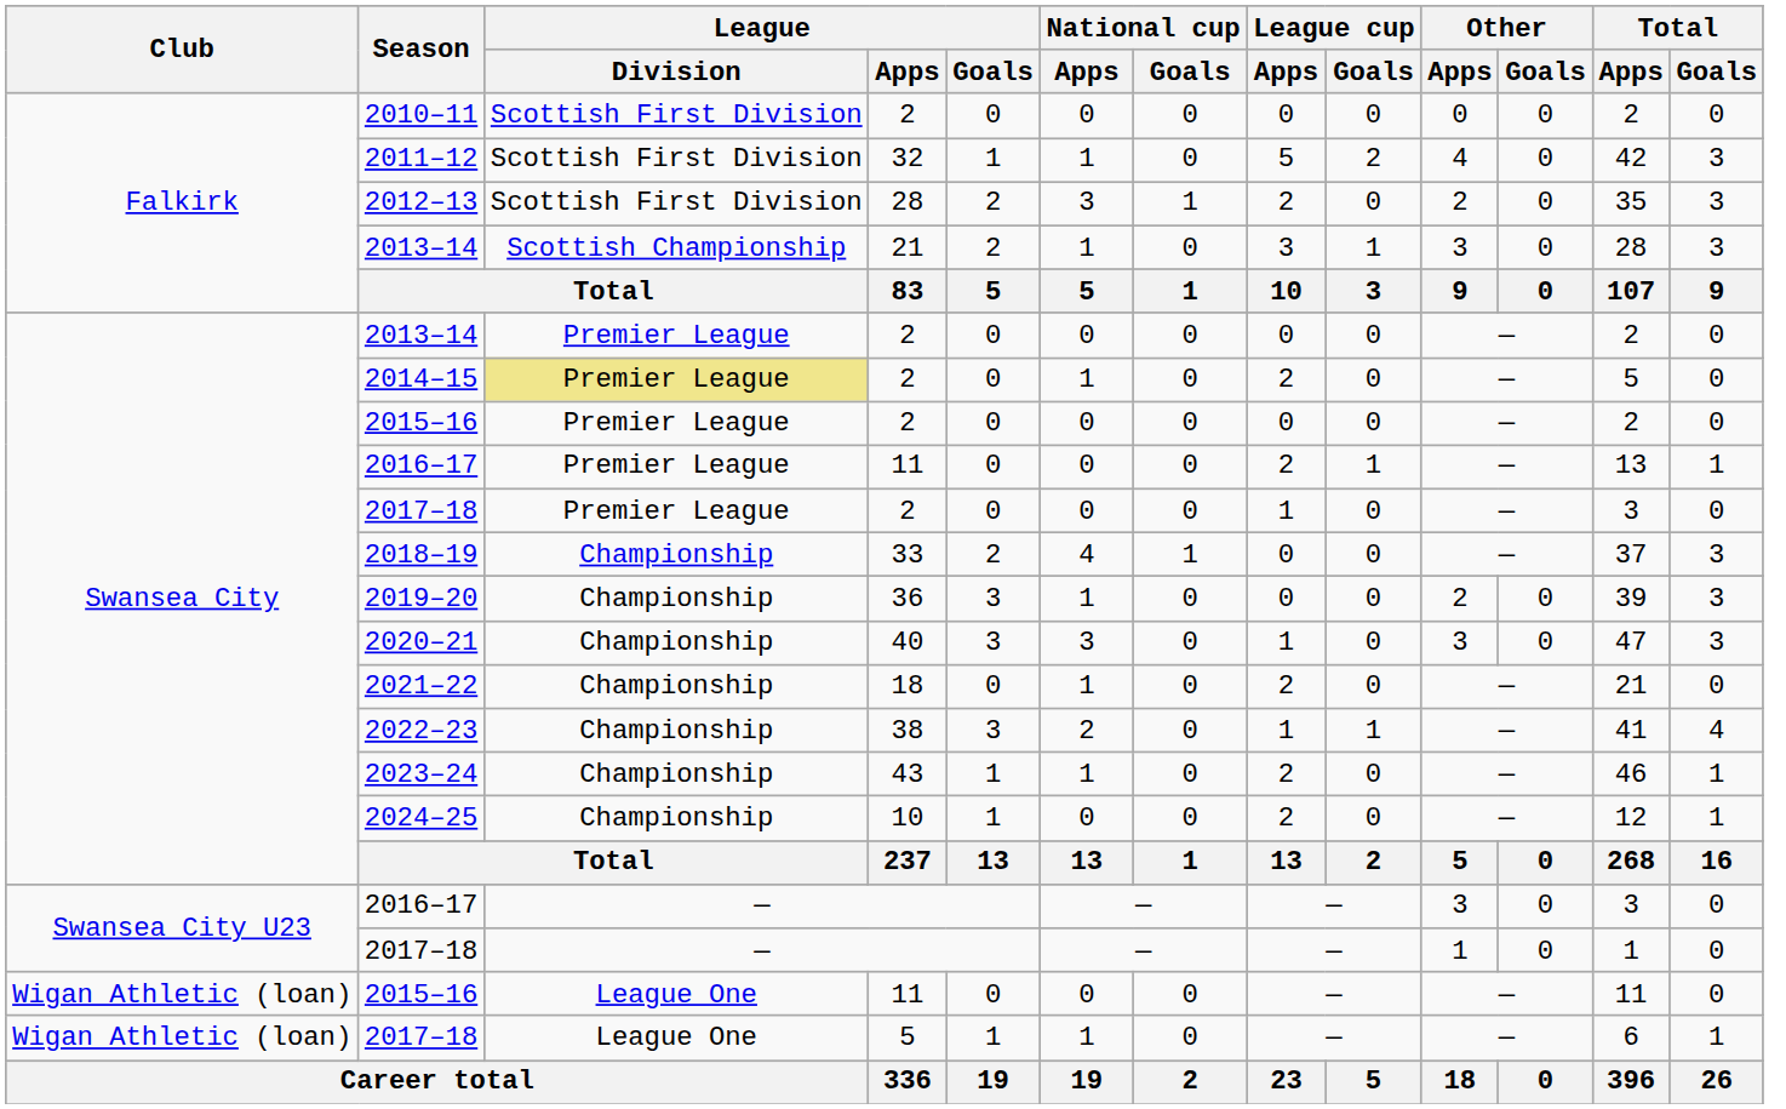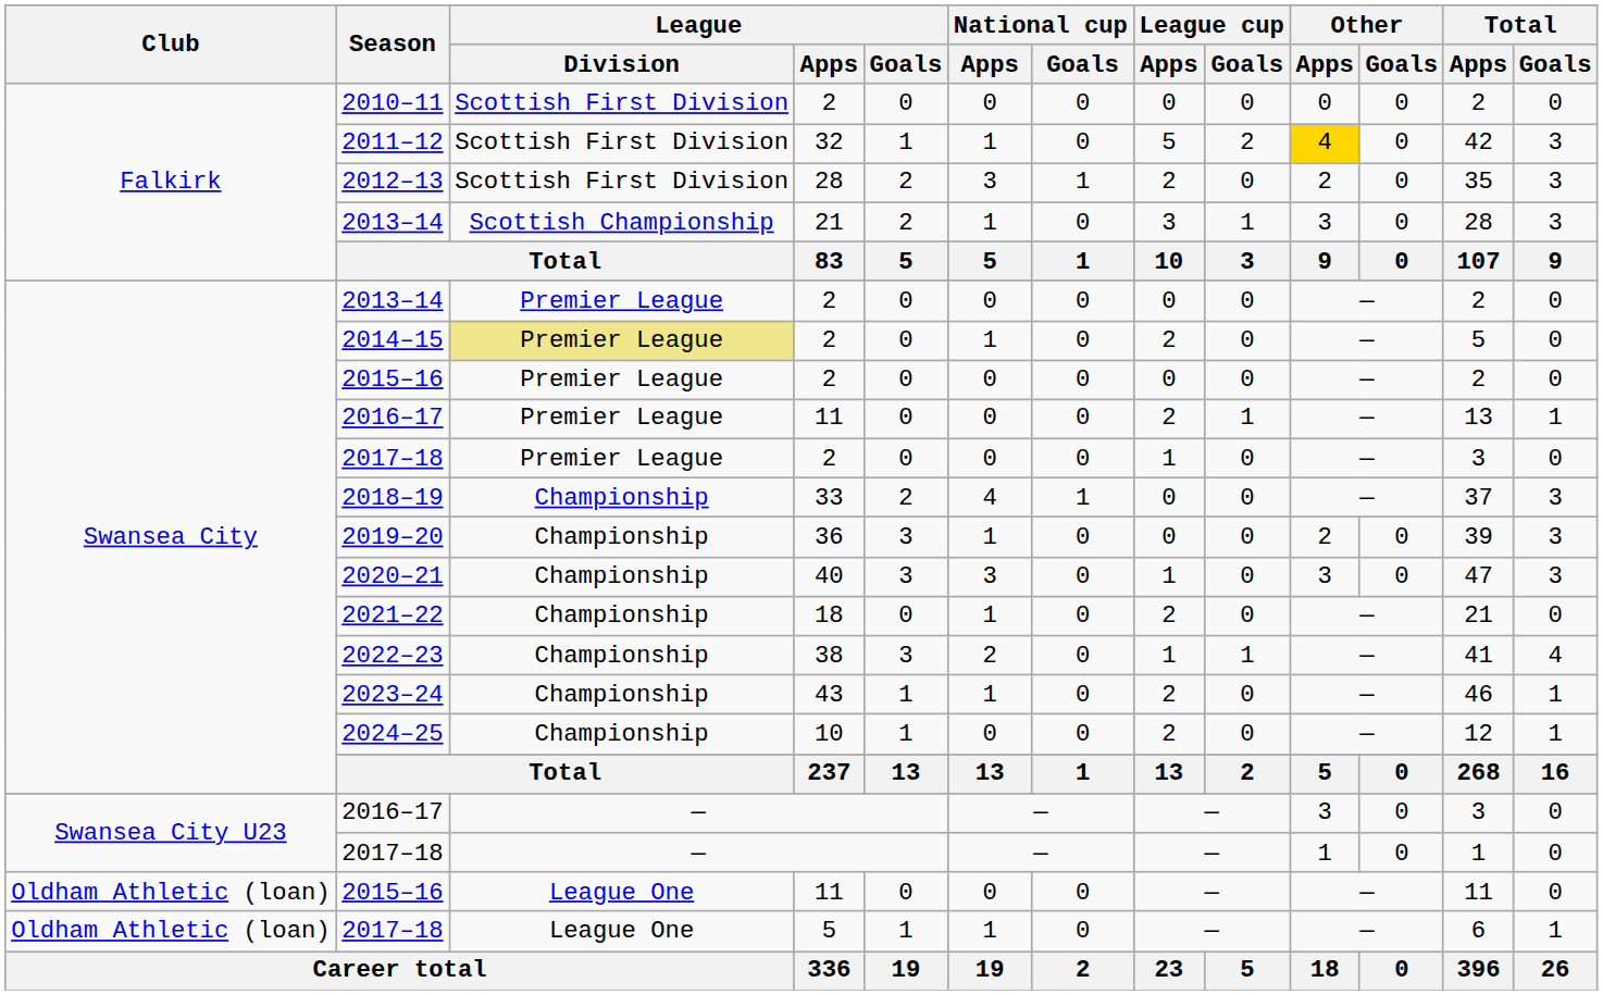 <table class=wikitable style="text-align: center">
 <tr>
 <th rowspan=2>Club</th>
 <th rowspan=2>Season</th>
 <th colspan=3>League</th>
 <th colspan=2>National cup</th>
 <th colspan=2>League cup</th>
 <th colspan=2>Other</th>
 <th colspan=2>Total</th>
 </tr>
 <tr>
 <th>Division</th>
 <th>Apps</th>
 <th>Goals</th>
 <th>Apps</th>
 <th>Goals</th>
 <th>Apps</th>
 <th>Goals</th>
 <th>Apps</th>
 <th>Goals</th>
 <th>Apps</th>
 <th>Goals</th>
 </tr>
 <tr>
 <td rowspan=5><a href='#'>Falkirk</a></td>
 <td><a href='#'>2010–11</a></td>
 <td><a href='#'>Scottish First Division</a></td>
 <td>2</td>
 <td>0</td>
 <td>0</td>
 <td>0</td>
 <td>0</td>
 <td>0</td>
 <td>0</td>
 <td>0</td>
 <td>2</td>
 <td>0</td>
 </tr>
 <tr>
 <td><a href='#'>2011–12</a></td>
 <td>Scottish First Division</td>
 <td>32</td>
 <td>1</td>
 <td>1</td>
 <td>0</td>
 <td>5</td>
 <td>2</td>
-<td>4</td>
+<td style="background: gold;">4</td>
 <td>0</td>
 <td>42</td>
 <td>3</td>
 </tr>
 <tr>
 <td><a href='#'>2012–13</a></td>
 <td>Scottish First Division</td>
 <td>28</td>
 <td>2</td>
 <td>3</td>
 <td>1</td>
 <td>2</td>
 <td>0</td>
 <td>2</td>
 <td>0</td>
 <td>35</td>
 <td>3</td>
 </tr>
 <tr>
 <td><a href='#'>2013–14</a></td>
 <td><a href='#'>Scottish Championship</a></td>
 <td>21</td>
 <td>2</td>
 <td>1</td>
 <td>0</td>
 <td>3</td>
 <td>1</td>
 <td>3</td>
 <td>0</td>
 <td>28</td>
 <td>3</td>
 </tr>
 <tr>
 <th colspan=2>Total</th>
 <th>83</th>
 <th>5</th>
 <th>5</th>
 <th>1</th>
 <th>10</th>
 <th>3</th>
 <th>9</th>
 <th>0</th>
 <th>107</th>
 <th>9</th>
 </tr>
 <tr>
 <td rowspan=13><a href='#'>Swansea City</a></td>
 <td><a href='#'>2013–14</a></td>
 <td><a href='#'>Premier League</a></td>
 <td>2</td>
 <td>0</td>
 <td>0</td>
 <td>0</td>
 <td>0</td>
 <td>0</td>
 <td colspan=2>—</td>
 <td>2</td>
 <td>0</td>
 </tr>
 <tr>
 <td><a href='#'>2014–15</a></td>
 <td style="background: khaki;">Premier League</td>
 <td>2</td>
 <td>0</td>
 <td>1</td>
 <td>0</td>
 <td>2</td>
 <td>0</td>
 <td colspan=2>—</td>
 <td>5</td>
 <td>0</td>
 </tr>
 <tr>
 <td><a href='#'>2015–16</a></td>
 <td>Premier League</td>
 <td>2</td>
 <td>0</td>
 <td>0</td>
 <td>0</td>
 <td>0</td>
 <td>0</td>
 <td colspan=2>—</td>
 <td>2</td>
 <td>0</td>
 </tr>
 <tr>
 <td><a href='#'>2016–17</a></td>
 <td>Premier League</td>
 <td>11</td>
 <td>0</td>
 <td>0</td>
 <td>0</td>
 <td>2</td>
 <td>1</td>
 <td colspan=2>—</td>
 <td>13</td>
 <td>1</td>
 </tr>
 <tr>
 <td><a href='#'>2017–18</a></td>
 <td>Premier League</td>
 <td>2</td>
 <td>0</td>
 <td>0</td>
 <td>0</td>
 <td>1</td>
 <td>0</td>
 <td colspan=2>—</td>
 <td>3</td>
 <td>0</td>
 </tr>
 <tr>
 <td><a href='#'>2018–19</a></td>
 <td><a href='#'>Championship</a></td>
 <td>33</td>
 <td>2</td>
 <td>4</td>
 <td>1</td>
 <td>0</td>
 <td>0</td>
 <td colspan=2>—</td>
 <td>37</td>
 <td>3</td>
 </tr>
 <tr>
 <td><a href='#'>2019–20</a></td>
 <td>Championship</td>
 <td>36</td>
 <td>3</td>
 <td>1</td>
 <td>0</td>
 <td>0</td>
 <td>0</td>
 <td>2</td>
 <td>0</td>
 <td>39</td>
 <td>3</td>
 </tr>
 <tr>
 <td><a href='#'>2020–21</a></td>
 <td>Championship</td>
 <td>40</td>
 <td>3</td>
 <td>3</td>
 <td>0</td>
 <td>1</td>
 <td>0</td>
 <td>3</td>
 <td>0</td>
 <td>47</td>
 <td>3</td>
 </tr>
 <tr>
 <td><a href='#'>2021–22</a></td>
 <td>Championship</td>
 <td>18</td>
 <td>0</td>
 <td>1</td>
 <td>0</td>
 <td>2</td>
 <td>0</td>
 <td colspan=2>—</td>
 <td>21</td>
 <td>0</td>
 </tr>
 <tr>
 <td><a href='#'>2022–23</a></td>
 <td>Championship</td>
 <td>38</td>
 <td>3</td>
 <td>2</td>
 <td>0</td>
 <td>1</td>
 <td>1</td>
 <td colspan=2>—</td>
 <td>41</td>
 <td>4</td>
 </tr>
 <tr>
 <td><a href='#'>2023–24</a></td>
 <td>Championship</td>
 <td>43</td>
 <td>1</td>
 <td>1</td>
 <td>0</td>
 <td>2</td>
 <td>0</td>
 <td colspan=2>—</td>
 <td>46</td>
 <td>1</td>
 </tr>
 <tr>
 <td><a href='#'>2024–25</a></td>
 <td>Championship</td>
 <td>10</td>
 <td>1</td>
 <td>0</td>
 <td>0</td>
 <td>2</td>
 <td>0</td>
 <td colspan=2>—</td>
 <td>12</td>
 <td>1</td>
 </tr>
 <tr>
 <th colspan=2>Total</th>
 <th>237</th>
 <th>13</th>
 <th>13</th>
 <th>1</th>
 <th>13</th>
 <th>2</th>
 <th>5</th>
 <th>0</th>
 <th>268</th>
 <th>16</th>
 </tr>
 <tr>
 <td rowspan=2><a href='#'>Swansea City U23</a></td>
 <td>2016–17</td>
 <td colspan=3>—</td>
 <td colspan=2>—</td>
 <td colspan=2>—</td>
 <td>3</td>
 <td>0</td>
 <td>3</td>
 <td>0</td>
 </tr>
 <tr>
 <td>2017–18</td>
 <td colspan=3>—</td>
 <td colspan=2>—</td>
 <td colspan=2>—</td>
 <td>1</td>
 <td>0</td>
 <td>1</td>
 <td>0</td>
 </tr>
 <tr>
-<td><a href='#'>Wigan Athletic</a> (loan)</td>
+<td><a href='#'>Oldham Athletic</a> (loan)</td>
 <td><a href='#'>2015–16</a></td>
 <td><a href='#'>League One</a></td>
 <td>11</td>
 <td>0</td>
 <td>0</td>
 <td>0</td>
 <td colspan=2>—</td>
 <td colspan=2>—</td>
 <td>11</td>
 <td>0</td>
 </tr>
 <tr>
-<td><a href='#'>Wigan Athletic</a> (loan)</td>
+<td><a href='#'>Oldham Athletic</a> (loan)</td>
 <td><a href='#'>2017–18</a></td>
 <td>League One</td>
 <td>5</td>
 <td>1</td>
 <td>1</td>
 <td>0</td>
 <td colspan=2>—</td>
 <td colspan=2>—</td>
 <td>6</td>
 <td>1</td>
 </tr>
 <tr>
 <th colspan=3>Career total</th>
 <th>336</th>
 <th>19</th>
 <th>19</th>
 <th>2</th>
 <th>23</th>
 <th>5</th>
 <th>18</th>
 <th>0</th>
 <th>396</th>
 <th>26</th>
 </tr>
 </table>
